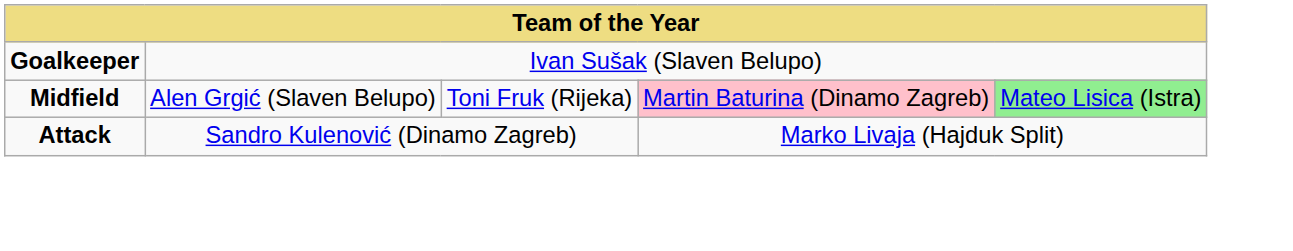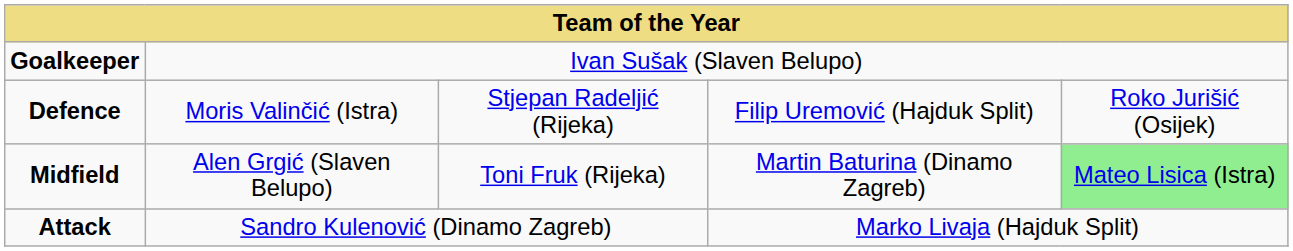 <table class="wikitable" style="text-align:center">
 <tr>
 <th style="background-color: #eedd82"     colspan="5">Team of the Year</th>
 </tr>
 <tr>
 <td><strong>Goalkeeper</strong></td>
 <td colspan="4"> <a href='#'>Ivan Sušak</a> (Slaven Belupo)</td>
 </tr>
 <tr>
+<td><strong>Defence</strong></td>
+<td> <a href='#'>Moris Valinčić</a> (Istra)</td>
+<td> <a href='#'>Stjepan Radeljić</a> (Rijeka)</td>
+<td> <a href='#'>Filip Uremović</a> (Hajduk Split)</td>
+<td> <a href='#'>Roko Jurišić</a> (Osijek)</td>
+</tr>
+<tr>
 <td><strong>Midfield</strong></td>
 <td> <a href='#'>Alen Grgić</a> (Slaven Belupo)</td>
 <td> <a href='#'>Toni Fruk</a> (Rijeka)</td>
-<td style="background: pink;"> <a href='#'>Martin Baturina</a> (Dinamo Zagreb)</td>
+<td> <a href='#'>Martin Baturina</a> (Dinamo Zagreb)</td>
 <td style="background: lightgreen;"> <a href='#'>Mateo Lisica</a> (Istra)</td>
 </tr>
 <tr>
 <td><strong>Attack</strong></td>
 <td colspan="2"> <a href='#'>Sandro Kulenović</a> (Dinamo Zagreb)</td>
 <td colspan="2"> <a href='#'>Marko Livaja</a> (Hajduk Split)</td>
 </tr>
 </table>
